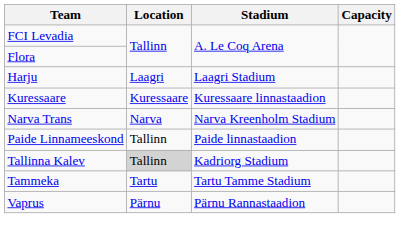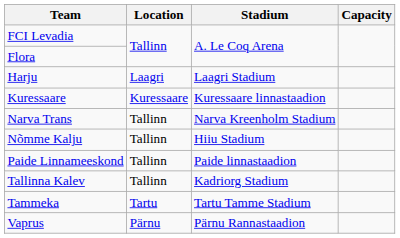 <table class="wikitable sortable">
 <tr>
 <th>Team</th>
 <th>Location</th>
 <th>Stadium</th>
 <th>Capacity</th>
 </tr>
 <tr>
 <td><a href='#'>FCI Levadia</a></td>
 <td rowspan=2><a href='#'>Tallinn</a></td>
 <td rowspan=2><a href='#'>A. Le Coq Arena</a></td>
 <td align=center rowspan=2></td>
 </tr>
 <tr>
 <td><a href='#'>Flora</a></td>
 </tr>
 <tr>
 <td><a href='#'>Harju</a></td>
 <td><a href='#'>Laagri</a></td>
 <td><a href='#'>Laagri Stadium</a></td>
 <td align=center></td>
 </tr>
 <tr>
 <td><a href='#'>Kuressaare</a></td>
 <td><a href='#'>Kuressaare</a></td>
 <td><a href='#'>Kuressaare linnastaadion</a></td>
 <td align=center></td>
 </tr>
 <tr>
 <td><a href='#'>Narva Trans</a></td>
-<td><a href='#'>Narva</a></td>
+<td>Tallinn</td>
 <td><a href='#'>Narva Kreenholm Stadium</a></td>
+<td align=center></td>
+</tr>
+<tr>
+<td><a href='#'>Nõmme Kalju</a></td>
+<td>Tallinn</td>
+<td><a href='#'>Hiiu Stadium</a></td>
 <td align=center></td>
 </tr>
 <tr>
 <td><a href='#'>Paide Linnameeskond</a></td>
 <td>Tallinn</td>
 <td><a href='#'>Paide linnastaadion</a></td>
 <td align=center></td>
 </tr>
 <tr>
 <td><a href='#'>Tallinna Kalev</a></td>
-<td style="background: lightgrey;">Tallinn</td>
+<td>Tallinn</td>
 <td><a href='#'>Kadriorg Stadium</a></td>
 <td align=center></td>
 </tr>
 <tr>
 <td><a href='#'>Tammeka</a></td>
 <td><a href='#'>Tartu</a></td>
 <td><a href='#'>Tartu Tamme Stadium</a></td>
 <td align=center></td>
 </tr>
 <tr>
 <td><a href='#'>Vaprus</a></td>
 <td><a href='#'>Pärnu</a></td>
 <td><a href='#'>Pärnu Rannastaadion</a></td>
 <td align=center></td>
 </tr>
 </table>
